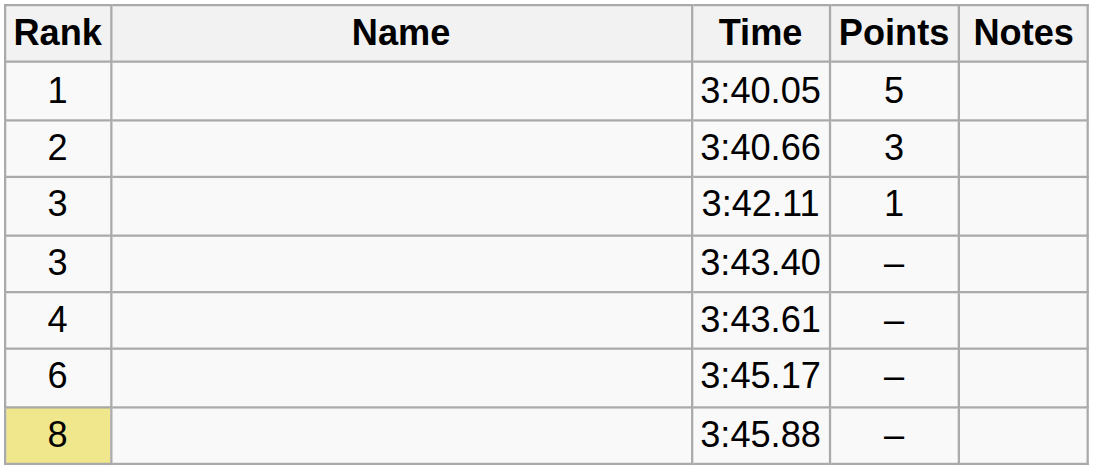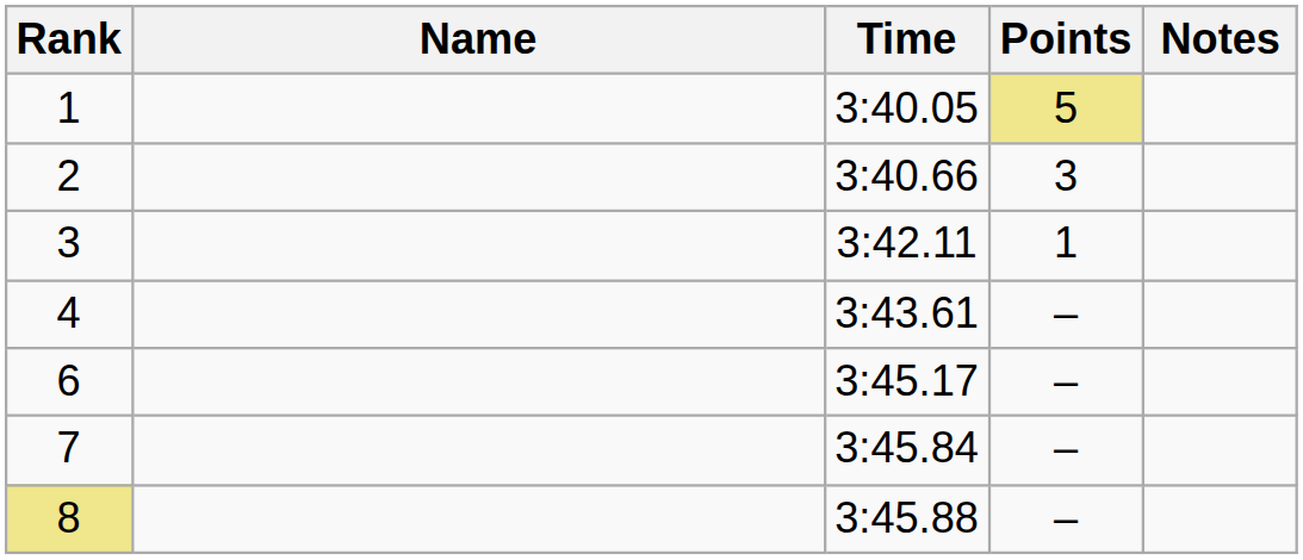 <table class="wikitable" style="text-align:center">
 <tr>
 <th>Rank</th>
 <th style="width:250px;">Name</th>
 <th style="width:50px;">Time</th>
 <th style="width:50px;">Points</th>
 <th style="width:50px;">Notes</th>
 </tr>
 <tr>
 <td>1</td>
 <td style="text-align:left;"></td>
 <td>3:40.05</td>
-<td>5</td>
+<td style="background: khaki;">5</td>
 <td></td>
 </tr>
 <tr>
 <td>2</td>
 <td style="text-align:left;"></td>
 <td>3:40.66</td>
 <td>3</td>
 <td></td>
 </tr>
 <tr>
 <td>3</td>
 <td style="text-align:left;"></td>
 <td>3:42.11</td>
 <td>1</td>
 <td></td>
 </tr>
 <tr>
-<td>3</td>
-<td style="text-align:left;"> </td>
-<td>3:43.40</td>
-<td>–</td>
-<td></td>
-</tr>
-<tr>
 <td>4</td>
 <td style="text-align:left;"></td>
 <td>3:43.61</td>
 <td>–</td>
 <td></td>
 </tr>
 <tr>
 <td>6</td>
 <td style="text-align:left;"> </td>
 <td>3:45.17</td>
 <td>–</td>
 <td></td>
 </tr>
 <tr>
+<td>7</td>
+<td style="text-align:left;"> </td>
+<td>3:45.84</td>
+<td>–</td>
+<td></td>
+</tr>
+<tr>
 <td style="background: khaki;">8</td>
 <td style="text-align:left;"> </td>
 <td>3:45.88</td>
 <td>–</td>
 <td></td>
 </tr>
 </table>
